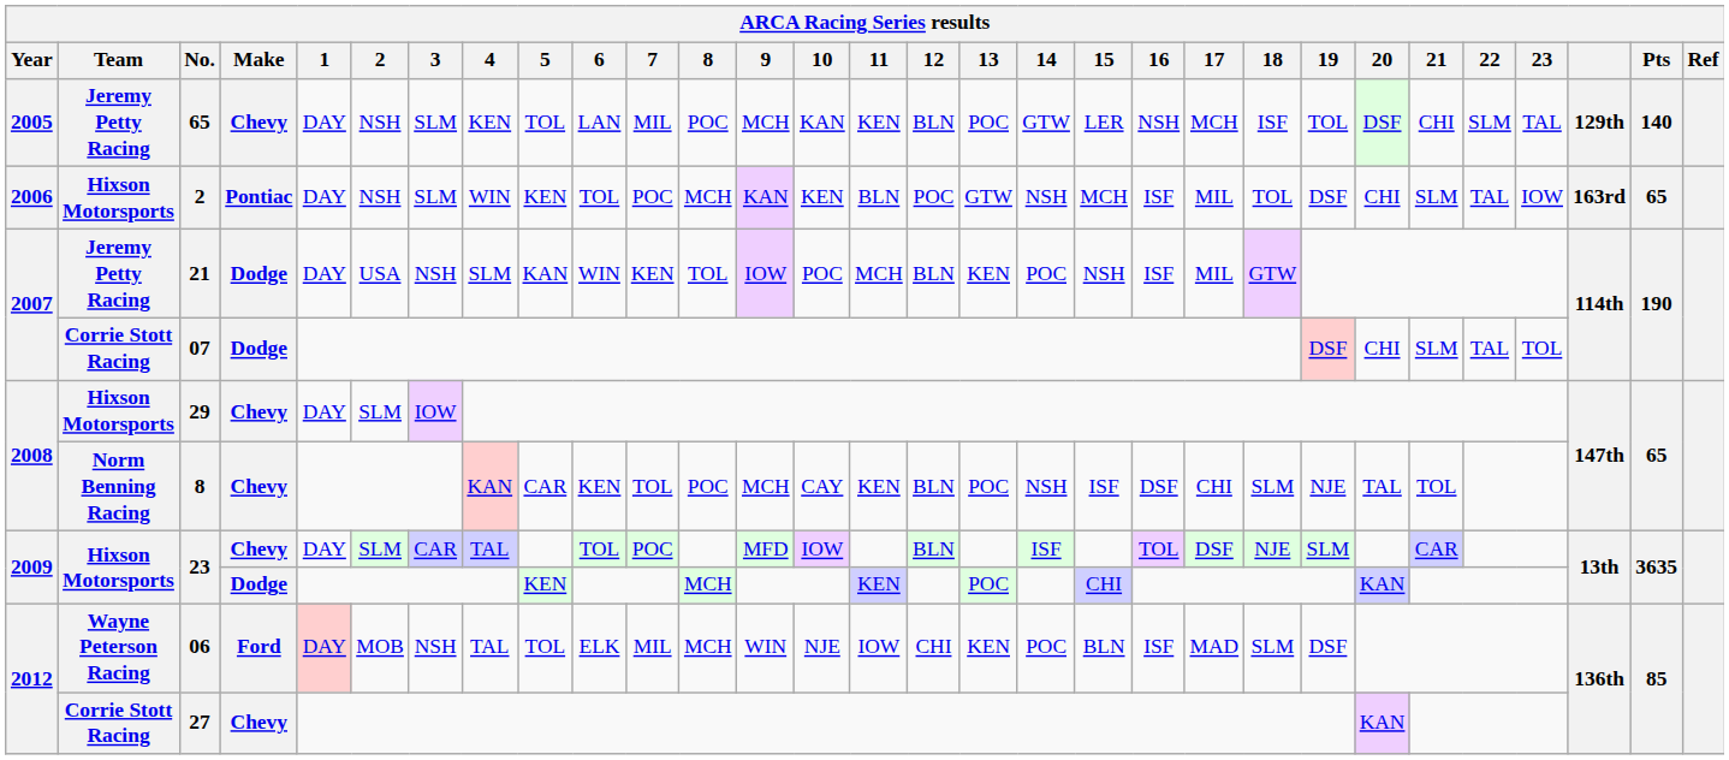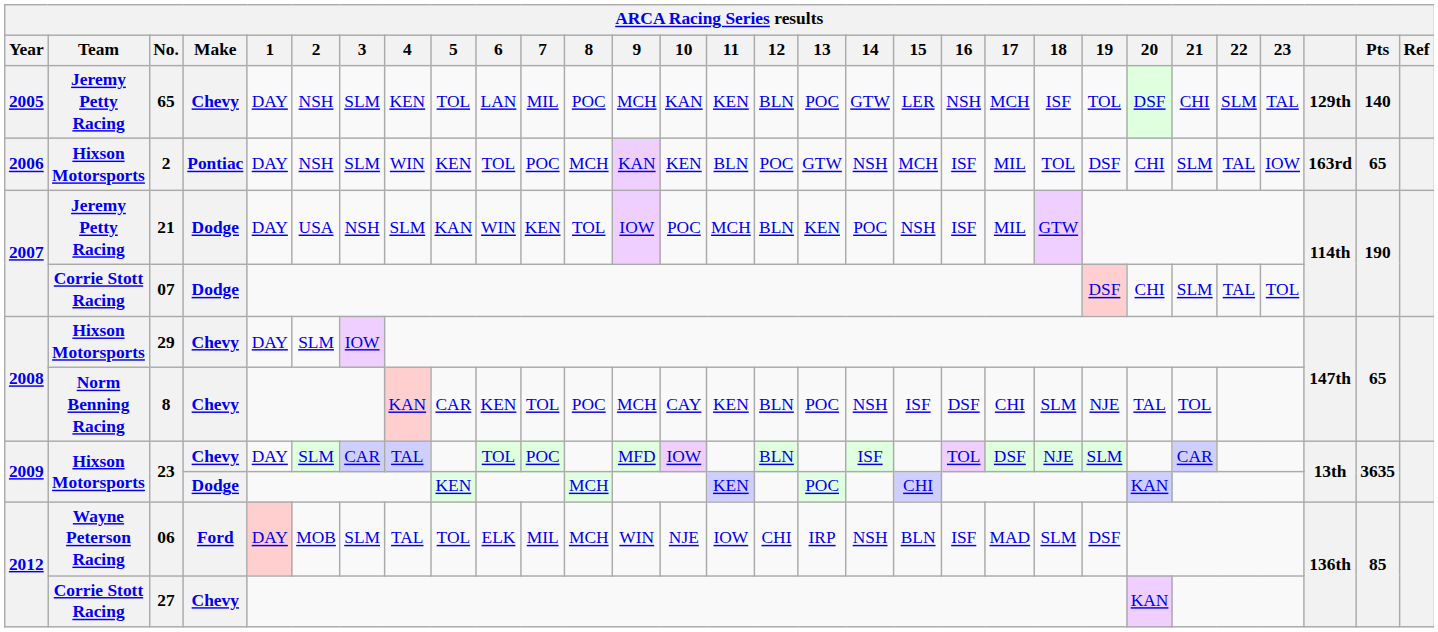 <table class="wikitable" style="text-align:center; font-size:75%">
 <tr>
 <th colspan=30><a href='#'>ARCA Racing Series</a> results</th>
 </tr>
 <tr>
 <th>Year</th>
 <th>Team</th>
 <th>No.</th>
 <th>Make</th>
 <th>1</th>
 <th>2</th>
 <th>3</th>
 <th>4</th>
 <th>5</th>
 <th>6</th>
 <th>7</th>
 <th>8</th>
 <th>9</th>
 <th>10</th>
 <th>11</th>
 <th>12</th>
 <th>13</th>
 <th>14</th>
 <th>15</th>
 <th>16</th>
 <th>17</th>
 <th>18</th>
 <th>19</th>
 <th>20</th>
 <th>21</th>
 <th>22</th>
 <th>23</th>
 <th></th>
 <th>Pts</th>
 <th>Ref</th>
 </tr>
 <tr>
 <th><a href='#'>2005</a></th>
 <th><a href='#'>Jeremy Petty Racing</a></th>
 <th>65</th>
 <th><a href='#'>Chevy</a></th>
 <td><a href='#'>DAY</a></td>
 <td><a href='#'>NSH</a></td>
 <td><a href='#'>SLM</a></td>
 <td><a href='#'>KEN</a></td>
 <td><a href='#'>TOL</a></td>
 <td><a href='#'>LAN</a></td>
 <td><a href='#'>MIL</a></td>
 <td><a href='#'>POC</a></td>
 <td><a href='#'>MCH</a></td>
 <td><a href='#'>KAN</a></td>
 <td><a href='#'>KEN</a></td>
 <td><a href='#'>BLN</a></td>
 <td><a href='#'>POC</a></td>
 <td><a href='#'>GTW</a></td>
 <td><a href='#'>LER</a></td>
 <td><a href='#'>NSH</a></td>
 <td><a href='#'>MCH</a></td>
 <td><a href='#'>ISF</a></td>
 <td><a href='#'>TOL</a></td>
 <td style="background:#DFFFDF;"><a href='#'>DSF</a><br></td>
 <td><a href='#'>CHI</a></td>
 <td><a href='#'>SLM</a></td>
 <td><a href='#'>TAL</a></td>
 <th>129th</th>
 <th>140</th>
 <th></th>
 </tr>
 <tr>
 <th><a href='#'>2006</a></th>
 <th><a href='#'>Hixson Motorsports</a></th>
 <th>2</th>
 <th><a href='#'>Pontiac</a></th>
 <td><a href='#'>DAY</a></td>
 <td><a href='#'>NSH</a></td>
 <td><a href='#'>SLM</a></td>
 <td><a href='#'>WIN</a></td>
 <td><a href='#'>KEN</a></td>
 <td><a href='#'>TOL</a></td>
 <td><a href='#'>POC</a></td>
 <td><a href='#'>MCH</a></td>
 <td style="background:#EFCFFF;"><a href='#'>KAN</a><br></td>
 <td><a href='#'>KEN</a></td>
 <td><a href='#'>BLN</a></td>
 <td><a href='#'>POC</a></td>
 <td><a href='#'>GTW</a></td>
 <td><a href='#'>NSH</a></td>
 <td><a href='#'>MCH</a></td>
 <td><a href='#'>ISF</a></td>
 <td><a href='#'>MIL</a></td>
 <td><a href='#'>TOL</a></td>
 <td><a href='#'>DSF</a></td>
 <td><a href='#'>CHI</a></td>
 <td><a href='#'>SLM</a></td>
 <td><a href='#'>TAL</a></td>
 <td><a href='#'>IOW</a></td>
 <th>163rd</th>
 <th>65</th>
 <th></th>
 </tr>
 <tr>
 <th rowspan=2><a href='#'>2007</a></th>
 <th><a href='#'>Jeremy Petty Racing</a></th>
 <th>21</th>
 <th><a href='#'>Dodge</a></th>
 <td><a href='#'>DAY</a></td>
 <td><a href='#'>USA</a></td>
 <td><a href='#'>NSH</a></td>
 <td><a href='#'>SLM</a></td>
 <td><a href='#'>KAN</a></td>
 <td><a href='#'>WIN</a></td>
 <td><a href='#'>KEN</a></td>
 <td><a href='#'>TOL</a></td>
 <td style="background:#EFCFFF;"><a href='#'>IOW</a><br></td>
 <td><a href='#'>POC</a></td>
 <td><a href='#'>MCH</a></td>
 <td><a href='#'>BLN</a></td>
 <td><a href='#'>KEN</a></td>
 <td><a href='#'>POC</a></td>
 <td><a href='#'>NSH</a></td>
 <td><a href='#'>ISF</a></td>
 <td><a href='#'>MIL</a></td>
 <td style="background:#EFCFFF;"><a href='#'>GTW</a><br></td>
 <td colspan=5></td>
 <th rowspan=2>114th</th>
 <th rowspan=2>190</th>
 <th rowspan=2></th>
 </tr>
 <tr>
 <th><a href='#'>Corrie Stott Racing</a></th>
 <th>07</th>
 <th><a href='#'>Dodge</a></th>
 <td colspan=18></td>
 <td style="background:#FFCFCF;"><a href='#'>DSF</a><br></td>
 <td><a href='#'>CHI</a></td>
 <td><a href='#'>SLM</a></td>
 <td><a href='#'>TAL</a></td>
 <td><a href='#'>TOL</a></td>
 </tr>
 <tr>
 <th rowspan=2><a href='#'>2008</a></th>
 <th><a href='#'>Hixson Motorsports</a></th>
 <th>29</th>
 <th><a href='#'>Chevy</a></th>
 <td><a href='#'>DAY</a></td>
 <td><a href='#'>SLM</a></td>
 <td style="background:#EFCFFF;"><a href='#'>IOW</a><br></td>
 <td colspan=20></td>
 <th rowspan=2>147th</th>
 <th rowspan=2>65</th>
 <th rowspan=2></th>
 </tr>
 <tr>
 <th><a href='#'>Norm Benning Racing</a></th>
 <th>8</th>
 <th><a href='#'>Chevy</a></th>
 <td colspan=3></td>
 <td style="background:#FFCFCF;"><a href='#'>KAN</a><br></td>
 <td><a href='#'>CAR</a></td>
 <td><a href='#'>KEN</a></td>
 <td><a href='#'>TOL</a></td>
 <td><a href='#'>POC</a></td>
 <td><a href='#'>MCH</a></td>
 <td><a href='#'>CAY</a></td>
 <td><a href='#'>KEN</a></td>
 <td><a href='#'>BLN</a></td>
 <td><a href='#'>POC</a></td>
 <td><a href='#'>NSH</a></td>
 <td><a href='#'>ISF</a></td>
 <td><a href='#'>DSF</a></td>
 <td><a href='#'>CHI</a></td>
 <td><a href='#'>SLM</a></td>
 <td><a href='#'>NJE</a></td>
 <td><a href='#'>TAL</a></td>
 <td><a href='#'>TOL</a></td>
 <td colspan=2></td>
 </tr>
 <tr>
 <th rowspan=2><a href='#'>2009</a></th>
 <th rowspan=2><a href='#'>Hixson Motorsports</a></th>
 <th rowspan=2>23</th>
 <th><a href='#'>Chevy</a></th>
 <td><a href='#'>DAY</a></td>
 <td style="background:#DFFFDF;"><a href='#'>SLM</a><br></td>
 <td style="background:#CFCFFF;"><a href='#'>CAR</a><br></td>
 <td style="background:#CFCFFF;"><a href='#'>TAL</a><br></td>
 <td></td>
 <td style="background:#DFFFDF;"><a href='#'>TOL</a><br></td>
 <td style="background:#DFFFDF;"><a href='#'>POC</a><br></td>
 <td></td>
 <td style="background:#DFFFDF;"><a href='#'>MFD</a><br></td>
 <td style="background:#EFCFFF;"><a href='#'>IOW</a><br></td>
 <td></td>
 <td style="background:#DFFFDF;"><a href='#'>BLN</a><br></td>
 <td></td>
 <td style="background:#DFFFDF;"><a href='#'>ISF</a><br></td>
 <td></td>
 <td style="background:#EFCFFF;"><a href='#'>TOL</a><br></td>
 <td style="background:#DFFFDF;"><a href='#'>DSF</a><br></td>
 <td style="background:#DFFFDF;"><a href='#'>NJE</a><br></td>
 <td style="background:#DFFFDF;"><a href='#'>SLM</a><br></td>
 <td></td>
 <td style="background:#CFCFFF;"><a href='#'>CAR</a><br></td>
 <td colspan=2></td>
 <th rowspan=2>13th</th>
 <th rowspan=2>3635</th>
 <th rowspan=2></th>
 </tr>
 <tr>
 <th><a href='#'>Dodge</a></th>
 <td colspan=4></td>
 <td style="background:#DFFFDF;"><a href='#'>KEN</a><br></td>
 <td colspan=2></td>
 <td style="background:#DFFFDF;"><a href='#'>MCH</a><br></td>
 <td colspan=2></td>
 <td style="background:#CFCFFF;"><a href='#'>KEN</a><br></td>
 <td></td>
 <td style="background:#DFFFDF;"><a href='#'>POC</a><br></td>
 <td></td>
 <td style="background:#CFCFFF;"><a href='#'>CHI</a><br></td>
 <td colspan=4></td>
 <td style="background:#CFCFFF;"><a href='#'>KAN</a><br></td>
 <td colspan=3></td>
 </tr>
 <tr>
 <th rowspan=2><a href='#'>2012</a></th>
 <th><a href='#'>Wayne Peterson Racing</a></th>
 <th>06</th>
 <th><a href='#'>Ford</a></th>
 <td style="background:#FFCFCF;"><a href='#'>DAY</a><br></td>
 <td><a href='#'>MOB</a></td>
-<td><a href='#'>NSH</a></td>
+<td><a href='#'>SLM</a></td>
 <td><a href='#'>TAL</a></td>
 <td><a href='#'>TOL</a></td>
 <td><a href='#'>ELK</a></td>
 <td><a href='#'>MIL</a></td>
 <td><a href='#'>MCH</a></td>
 <td><a href='#'>WIN</a></td>
 <td><a href='#'>NJE</a></td>
 <td><a href='#'>IOW</a></td>
 <td><a href='#'>CHI</a></td>
-<td><a href='#'>KEN</a></td>
-<td><a href='#'>POC</a></td>
+<td><a href='#'>IRP</a></td>
+<td><a href='#'>NSH</a></td>
 <td><a href='#'>BLN</a></td>
 <td><a href='#'>ISF</a></td>
 <td><a href='#'>MAD</a></td>
 <td><a href='#'>SLM</a></td>
 <td><a href='#'>DSF</a></td>
 <td colspan=4></td>
 <th rowspan=2>136th</th>
 <th rowspan=2>85</th>
 <th rowspan=2></th>
 </tr>
 <tr>
 <th><a href='#'>Corrie Stott Racing</a></th>
 <th>27</th>
 <th><a href='#'>Chevy</a></th>
 <td colspan=19></td>
 <td style="background:#EFCFFF;"><a href='#'>KAN</a><br></td>
 <td colspan=3></td>
 </tr>
 </table>
